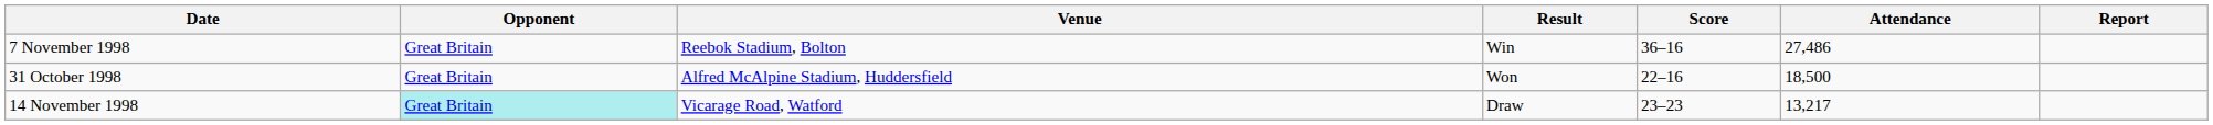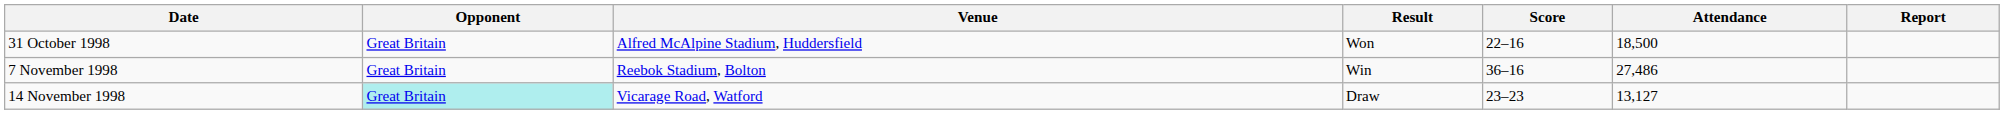 <table class="wikitable" style="font-size:75%;" width="100%">
 <tr>
 <th>Date</th>
 <th>Opponent</th>
 <th>Venue</th>
 <th>Result</th>
 <th>Score</th>
 <th>Attendance</th>
 <th>Report</th>
 </tr>
 <tr>
+<td>31 October 1998</td>
+<td><a href='#'>Great Britain</a></td>
+<td><a href='#'>Alfred McAlpine Stadium</a>, <a href='#'>Huddersfield</a></td>
+<td>Won</td>
+<td>22–16</td>
+<td>18,500</td>
+<td></td>
+</tr>
+<tr>
 <td>7 November 1998</td>
 <td><a href='#'>Great Britain</a></td>
 <td><a href='#'>Reebok Stadium</a>, <a href='#'>Bolton</a></td>
 <td>Win</td>
 <td>36–16</td>
 <td>27,486</td>
 <td></td>
 </tr>
 <tr>
-<td>31 October 1998</td>
-<td><a href='#'>Great Britain</a></td>
-<td><a href='#'>Alfred McAlpine Stadium</a>, <a href='#'>Huddersfield</a></td>
-<td>Won</td>
-<td>22–16</td>
-<td>18,500</td>
-<td></td>
-</tr>
-<tr>
 <td>14 November 1998</td>
 <td style="background: paleturquoise;"><a href='#'>Great Britain</a></td>
 <td><a href='#'>Vicarage Road</a>, <a href='#'>Watford</a></td>
 <td>Draw</td>
 <td>23–23</td>
-<td>13,217</td>
+<td>13,127</td>
 <td></td>
 </tr>
 </table>
